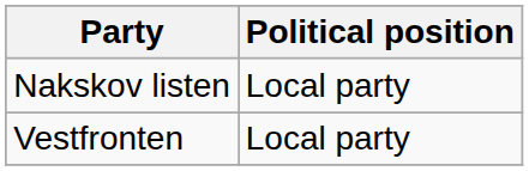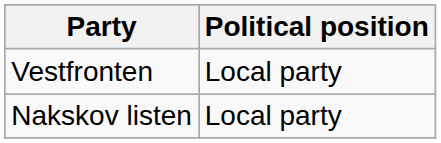 <table class="wikitable mw-collapsible mw-collapsed">
 <tr>
 <th>Party</th>
 <th>Political position</th>
 </tr>
 <tr>
+<td>Vestfronten</td>
+<td>Local party</td>
+</tr>
+<tr>
 <td>Nakskov listen</td>
 <td>Local party</td>
 </tr>
-<tr>
-<td>Vestfronten</td>
-<td>Local party</td>
-</tr>
 </table>
